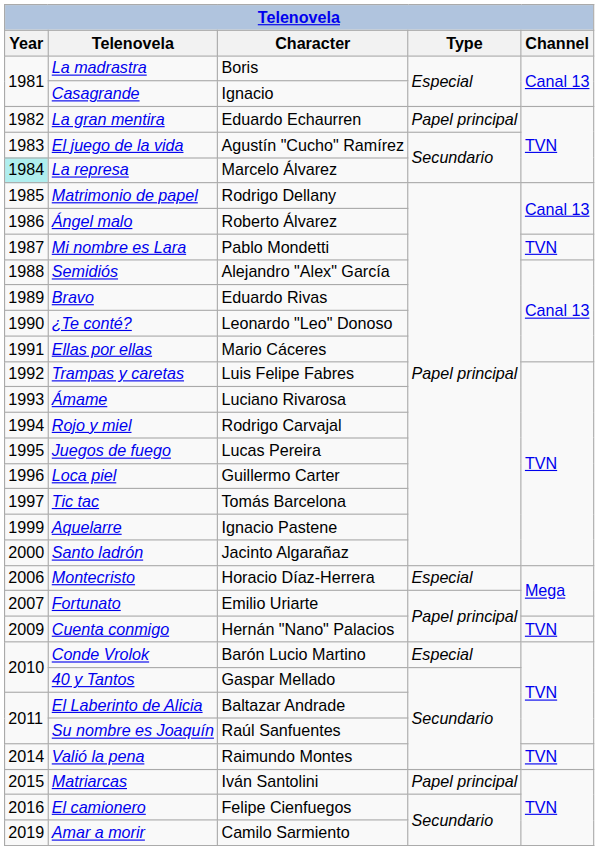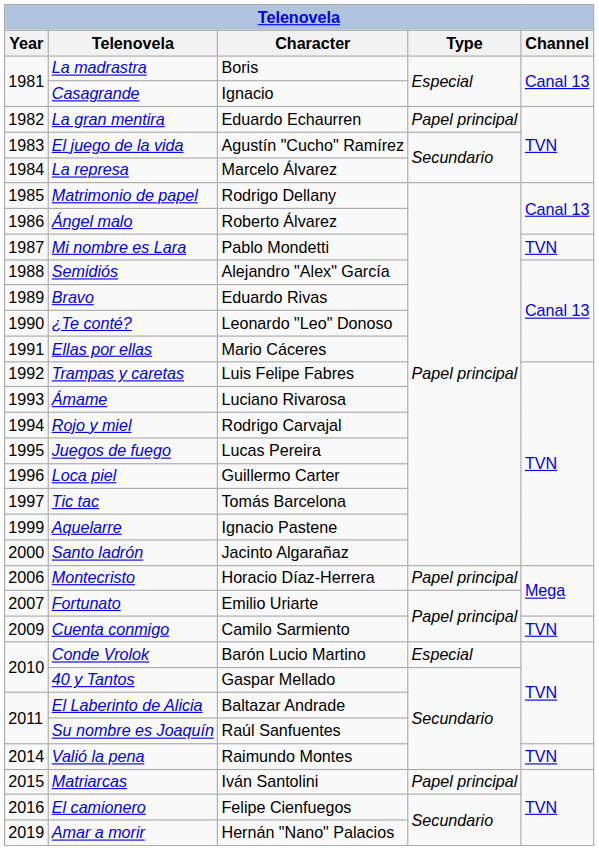 <table class="wikitable" style="font-size: 90%;">
 <tr>
 <th colspan="6" style="background: LightSteelBlue;"><a href='#'>Telenovela</a></th>
 </tr>
 <tr>
 <th>Year</th>
 <th>Telenovela</th>
 <th>Character</th>
 <th>Type</th>
 <th>Channel</th>
 </tr>
 <tr>
 <td rowspan="2">1981</td>
 <td><em><a href='#'>La madrastra</a></em></td>
 <td>Boris</td>
 <td rowspan="2"><em>Especial</em></td>
 <td rowspan="2"><a href='#'>Canal 13</a></td>
 </tr>
 <tr>
 <td><a href='#'><em>Casagrande</em></a></td>
 <td>Ignacio</td>
 </tr>
 <tr>
 <td>1982</td>
 <td><em><a href='#'>La gran mentira</a></em></td>
 <td>Eduardo Echaurren</td>
 <td><em>Papel principal</em></td>
 <td rowspan="3"><a href='#'>TVN</a></td>
 </tr>
 <tr>
 <td>1983</td>
 <td><em><a href='#'>El juego de la vida</a></em></td>
 <td>Agustín "Cucho" Ramírez</td>
 <td rowspan="2"><em>Secundario</em></td>
 </tr>
 <tr>
-<td style="background: paleturquoise;">1984</td>
+<td>1984</td>
 <td><em><a href='#'>La represa</a></em></td>
 <td>Marcelo Álvarez</td>
 </tr>
 <tr>
 <td>1985</td>
 <td><em><a href='#'>Matrimonio de papel</a></em></td>
 <td>Rodrigo Dellany</td>
 <td rowspan="15"><em>Papel principal</em></td>
 <td rowspan="2"><a href='#'>Canal 13</a></td>
 </tr>
 <tr>
 <td>1986</td>
 <td><em><a href='#'>Ángel malo</a></em></td>
 <td>Roberto Álvarez</td>
 </tr>
 <tr>
 <td>1987</td>
 <td><em><a href='#'>Mi nombre es Lara</a></em></td>
 <td>Pablo Mondetti</td>
 <td><a href='#'>TVN</a></td>
 </tr>
 <tr>
 <td>1988</td>
 <td><em><a href='#'>Semidiós</a></em></td>
 <td>Alejandro "Alex" García</td>
 <td rowspan="4"><a href='#'>Canal 13</a></td>
 </tr>
 <tr>
 <td>1989</td>
 <td><em><a href='#'>Bravo</a></em></td>
 <td>Eduardo Rivas</td>
 </tr>
 <tr>
 <td>1990</td>
 <td><em><a href='#'>¿Te conté?</a></em></td>
 <td>Leonardo "Leo" Donoso</td>
 </tr>
 <tr>
 <td>1991</td>
 <td><em><a href='#'>Ellas por ellas</a></em></td>
 <td>Mario Cáceres</td>
 </tr>
 <tr>
 <td>1992</td>
 <td><em><a href='#'>Trampas y caretas</a></em></td>
 <td>Luis Felipe Fabres</td>
 <td rowspan="8"><a href='#'>TVN</a></td>
 </tr>
 <tr>
 <td>1993</td>
 <td><em><a href='#'>Ámame</a></em></td>
 <td>Luciano Rivarosa</td>
 </tr>
 <tr>
 <td>1994</td>
 <td><em><a href='#'>Rojo y miel</a></em></td>
 <td>Rodrigo Carvajal</td>
 </tr>
 <tr>
 <td>1995</td>
 <td><em><a href='#'>Juegos de fuego</a></em></td>
 <td>Lucas Pereira</td>
 </tr>
 <tr>
 <td>1996</td>
 <td><em><a href='#'>Loca piel</a></em></td>
 <td>Guillermo Carter</td>
 </tr>
 <tr>
 <td>1997</td>
 <td><em><a href='#'>Tic tac</a></em></td>
 <td>Tomás Barcelona</td>
 </tr>
 <tr>
 <td>1999</td>
 <td><em><a href='#'>Aquelarre</a></em></td>
 <td>Ignacio Pastene</td>
 </tr>
 <tr>
 <td>2000</td>
 <td><em><a href='#'>Santo ladrón</a></em></td>
 <td>Jacinto Algarañaz</td>
 </tr>
 <tr>
 <td>2006</td>
 <td><em><a href='#'>Montecristo</a></em></td>
 <td>Horacio Díaz-Herrera</td>
-<td><em>Especial</em></td>
+<td><em>Papel principal</em></td>
 <td rowspan="2"><a href='#'>Mega</a></td>
 </tr>
 <tr>
 <td>2007</td>
 <td><em><a href='#'>Fortunato</a></em></td>
 <td>Emilio Uriarte</td>
 <td rowspan="2"><em>Papel principal</em></td>
 </tr>
 <tr>
 <td>2009</td>
 <td><em><a href='#'>Cuenta conmigo</a></em></td>
-<td>Hernán "Nano" Palacios</td>
+<td>Camilo Sarmiento</td>
 <td><a href='#'>TVN</a></td>
 </tr>
 <tr>
 <td rowspan="2">2010</td>
 <td><em><a href='#'>Conde Vrolok</a></em></td>
 <td>Barón Lucio Martino</td>
 <td><em>Especial</em></td>
 <td rowspan="4"><a href='#'>TVN</a></td>
 </tr>
 <tr>
 <td><em><a href='#'>40 y Tantos</a></em></td>
 <td>Gaspar Mellado</td>
 <td rowspan="4"><em>Secundario</em></td>
 </tr>
 <tr>
 <td rowspan="2">2011</td>
 <td><em><a href='#'>El Laberinto de Alicia</a></em></td>
 <td>Baltazar Andrade</td>
 </tr>
 <tr>
 <td><em><a href='#'>Su nombre es Joaquín</a></em></td>
 <td>Raúl Sanfuentes</td>
 </tr>
 <tr>
 <td>2014</td>
 <td><em><a href='#'>Valió la pena</a></em></td>
 <td>Raimundo Montes</td>
 <td><a href='#'>TVN</a></td>
 </tr>
 <tr>
 <td>2015</td>
 <td><em><a href='#'>Matriarcas</a></em></td>
 <td>Iván Santolini</td>
 <td><em>Papel principal</em></td>
 <td rowspan="3"><a href='#'>TVN</a></td>
 </tr>
 <tr>
 <td>2016</td>
 <td><em><a href='#'>El camionero</a></em></td>
 <td>Felipe Cienfuegos</td>
 <td rowspan="2"><em>Secundario</em></td>
 </tr>
 <tr>
 <td>2019</td>
 <td><a href='#'><em>Amar a morir</em></a></td>
-<td>Camilo Sarmiento</td>
+<td>Hernán "Nano" Palacios</td>
 </tr>
 <tr>
 </tr>
 </table>
